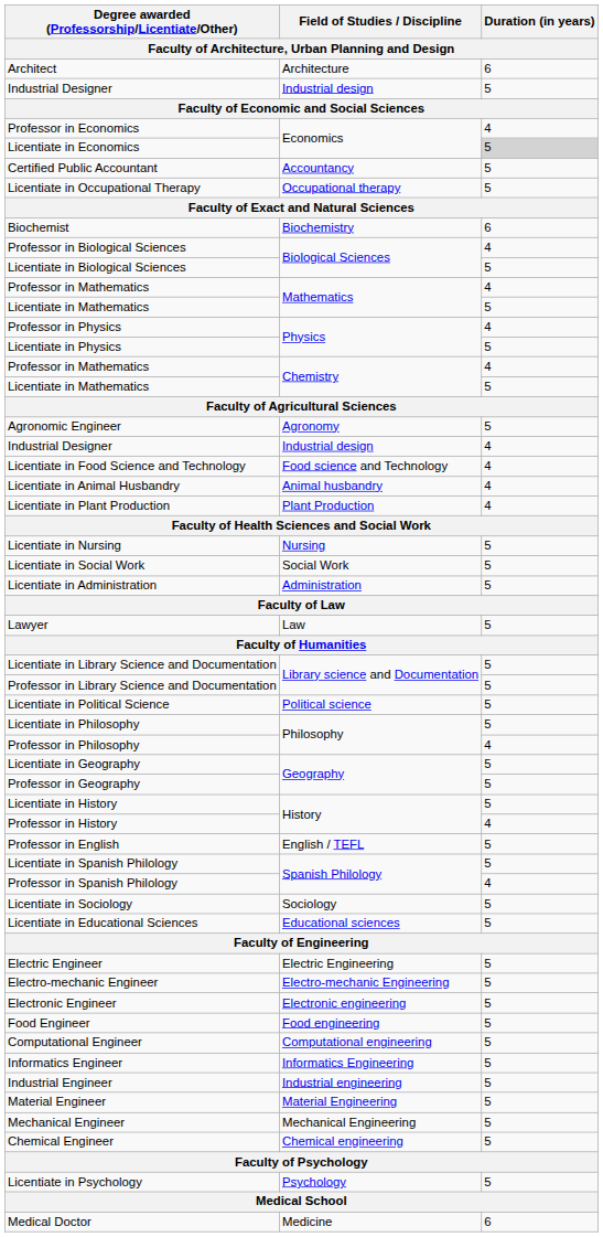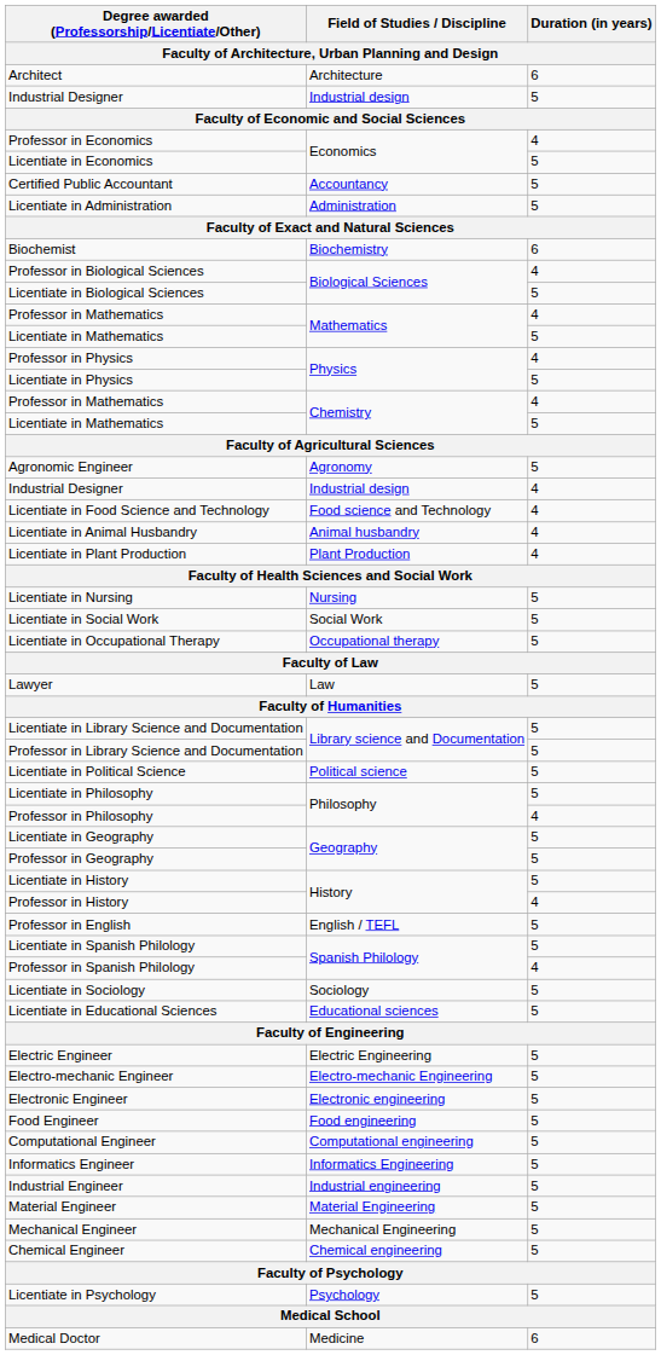 <table class="wikitable mw-collapsible">
 <tr>
 <th>Degree awarded<br>(<a href='#'>Professorship</a>/<a href='#'>Licentiate</a>/Other)</th>
 <th>Field of Studies / Discipline</th>
 <th>Duration (in years)</th>
 </tr>
 <tr>
 <th colspan="3">Faculty of Architecture, Urban Planning and Design</th>
 </tr>
 <tr>
 <td>Architect</td>
 <td>Architecture</td>
 <td>6</td>
 </tr>
 <tr>
 <td>Industrial Designer</td>
 <td><a href='#'>Industrial design</a></td>
 <td>5</td>
 </tr>
 <tr>
 <th colspan="3">Faculty of Economic and Social Sciences</th>
 </tr>
 <tr>
 <td>Professor in Economics</td>
 <td rowspan="2">Economics</td>
 <td>4</td>
 </tr>
 <tr>
 <td>Licentiate in Economics</td>
-<td style="background: lightgrey;">5</td>
+<td>5</td>
 </tr>
 <tr>
 <td>Certified Public Accountant</td>
 <td><a href='#'>Accountancy</a></td>
 <td>5</td>
 </tr>
 <tr>
-<td>Licentiate in Occupational Therapy</td>
-<td><a href='#'>Occupational therapy</a></td>
+<td>Licentiate in Administration</td>
+<td><a href='#'>Administration</a></td>
 <td>5</td>
 </tr>
 <tr>
 <th colspan="3">Faculty of Exact and Natural Sciences</th>
 </tr>
 <tr>
 <td>Biochemist</td>
 <td><a href='#'>Biochemistry</a></td>
 <td>6</td>
 </tr>
 <tr>
 <td>Professor in Biological Sciences</td>
 <td rowspan="2"><a href='#'>Biological Sciences</a></td>
 <td>4</td>
 </tr>
 <tr>
 <td>Licentiate in Biological Sciences</td>
 <td>5</td>
 </tr>
 <tr>
 <td>Professor in Mathematics</td>
 <td rowspan="2"><a href='#'>Mathematics</a></td>
 <td>4</td>
 </tr>
 <tr>
 <td>Licentiate in Mathematics</td>
 <td>5</td>
 </tr>
 <tr>
 <td>Professor in Physics</td>
 <td rowspan="2"><a href='#'>Physics</a></td>
 <td>4</td>
 </tr>
 <tr>
 <td>Licentiate in Physics</td>
 <td>5</td>
 </tr>
 <tr>
 <td>Professor in Mathematics</td>
 <td rowspan="2"><a href='#'>Chemistry</a></td>
 <td>4</td>
 </tr>
 <tr>
 <td>Licentiate in Mathematics</td>
 <td>5</td>
 </tr>
 <tr>
 <th colspan="3">Faculty of Agricultural Sciences</th>
 </tr>
 <tr>
 <td>Agronomic Engineer</td>
 <td><a href='#'>Agronomy</a></td>
 <td>5</td>
 </tr>
 <tr>
 <td>Industrial Designer</td>
 <td><a href='#'>Industrial design</a></td>
 <td>4</td>
 </tr>
 <tr>
 <td>Licentiate in Food Science and Technology</td>
 <td><a href='#'>Food science</a> and Technology</td>
 <td>4</td>
 </tr>
 <tr>
 <td>Licentiate in Animal Husbandry</td>
 <td><a href='#'>Animal husbandry</a></td>
 <td>4</td>
 </tr>
 <tr>
 <td>Licentiate in Plant Production</td>
 <td><a href='#'>Plant Production</a></td>
 <td>4</td>
 </tr>
 <tr>
 <th colspan="3">Faculty of Health Sciences and Social Work</th>
 </tr>
 <tr>
 <td>Licentiate in Nursing</td>
 <td><a href='#'>Nursing</a></td>
 <td>5</td>
 </tr>
 <tr>
 <td>Licentiate in Social Work</td>
 <td>Social Work</td>
 <td>5</td>
 </tr>
 <tr>
-<td>Licentiate in Administration</td>
-<td><a href='#'>Administration</a></td>
+<td>Licentiate in Occupational Therapy</td>
+<td><a href='#'>Occupational therapy</a></td>
 <td>5</td>
 </tr>
 <tr>
 <th colspan="3">Faculty of Law</th>
 </tr>
 <tr>
 <td>Lawyer</td>
 <td>Law</td>
 <td>5</td>
 </tr>
 <tr>
 <th colspan="3">Faculty of <a href='#'>Humanities</a></th>
 </tr>
 <tr>
 <td>Licentiate in Library Science and Documentation</td>
 <td rowspan="2"><a href='#'>Library science</a> and <a href='#'>Documentation</a></td>
 <td>5</td>
 </tr>
 <tr>
 <td>Professor in Library Science and Documentation</td>
 <td>5</td>
 </tr>
 <tr>
 <td>Licentiate in Political Science</td>
 <td><a href='#'>Political science</a></td>
 <td>5</td>
 </tr>
 <tr>
 <td>Licentiate in Philosophy</td>
 <td rowspan="2">Philosophy</td>
 <td>5</td>
 </tr>
 <tr>
 <td>Professor in Philosophy</td>
 <td>4</td>
 </tr>
 <tr>
 <td>Licentiate in Geography</td>
 <td rowspan="2"><a href='#'>Geography</a></td>
 <td>5</td>
 </tr>
 <tr>
 <td>Professor in Geography</td>
 <td>5</td>
 </tr>
 <tr>
 <td>Licentiate in History</td>
 <td rowspan="2">History</td>
 <td>5</td>
 </tr>
 <tr>
 <td>Professor in History</td>
 <td>4</td>
 </tr>
 <tr>
 <td>Professor in English</td>
 <td>English / <a href='#'>TEFL</a></td>
 <td>5</td>
 </tr>
 <tr>
 <td>Licentiate in Spanish Philology</td>
 <td rowspan="2"><a href='#'>Spanish Philology</a></td>
 <td>5</td>
 </tr>
 <tr>
 <td>Professor in Spanish Philology</td>
 <td>4</td>
 </tr>
 <tr>
 <td>Licentiate in Sociology</td>
 <td>Sociology</td>
 <td>5</td>
 </tr>
 <tr>
 <td>Licentiate in Educational Sciences</td>
 <td><a href='#'>Educational sciences</a></td>
 <td>5</td>
 </tr>
 <tr>
 <th colspan="3">Faculty of Engineering</th>
 </tr>
 <tr>
 <td>Electric Engineer</td>
 <td>Electric Engineering</td>
 <td>5</td>
 </tr>
 <tr>
 <td>Electro-mechanic Engineer</td>
 <td><a href='#'>Electro-mechanic Engineering</a></td>
 <td>5</td>
 </tr>
 <tr>
 <td>Electronic Engineer</td>
 <td><a href='#'>Electronic engineering</a></td>
 <td>5</td>
 </tr>
 <tr>
 <td>Food Engineer</td>
 <td><a href='#'>Food engineering</a></td>
 <td>5</td>
 </tr>
 <tr>
 <td>Computational Engineer</td>
 <td><a href='#'>Computational engineering</a></td>
 <td>5</td>
 </tr>
 <tr>
 <td>Informatics Engineer</td>
 <td><a href='#'>Informatics Engineering</a></td>
 <td>5</td>
 </tr>
 <tr>
 <td>Industrial Engineer</td>
 <td><a href='#'>Industrial engineering</a></td>
 <td>5</td>
 </tr>
 <tr>
 <td>Material Engineer</td>
 <td><a href='#'>Material Engineering</a></td>
 <td>5</td>
 </tr>
 <tr>
 <td>Mechanical Engineer</td>
 <td>Mechanical Engineering</td>
 <td>5</td>
 </tr>
 <tr>
 <td>Chemical Engineer</td>
 <td><a href='#'>Chemical engineering</a></td>
 <td>5</td>
 </tr>
 <tr>
 <th colspan="3">Faculty of Psychology</th>
 </tr>
 <tr>
 <td>Licentiate in Psychology</td>
 <td><a href='#'>Psychology</a></td>
 <td>5</td>
 </tr>
 <tr>
 <th colspan="3">Medical School</th>
 </tr>
 <tr>
 <td>Medical Doctor</td>
 <td>Medicine</td>
 <td>6</td>
 </tr>
 </table>
